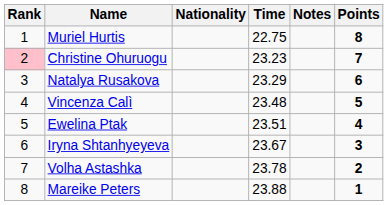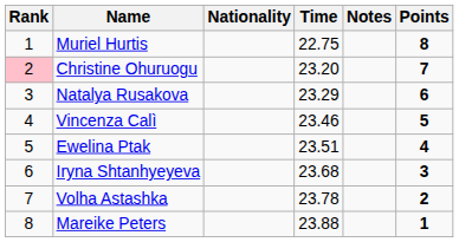 <table class="wikitable sortable" style="text-align:center">
 <tr>
 <th>Rank</th>
 <th>Name</th>
 <th>Nationality</th>
 <th>Time</th>
 <th>Notes</th>
 <th>Points</th>
 </tr>
 <tr>
 <td>1</td>
 <td align=left><a href='#'>Muriel Hurtis</a></td>
 <td align=left></td>
 <td>22.75</td>
 <td></td>
 <td><strong>8</strong></td>
 </tr>
 <tr>
 <td style="background: pink;">2</td>
 <td align=left><a href='#'>Christine Ohuruogu</a></td>
 <td align=left></td>
-<td>23.23</td>
+<td>23.20</td>
 <td></td>
 <td><strong>7</strong></td>
 </tr>
 <tr>
 <td>3</td>
 <td align=left><a href='#'>Natalya Rusakova</a></td>
 <td align=left></td>
 <td>23.29</td>
 <td></td>
 <td><strong>6</strong></td>
 </tr>
 <tr>
 <td>4</td>
 <td align=left><a href='#'>Vincenza Calì</a></td>
 <td align=left></td>
-<td>23.48</td>
+<td>23.46</td>
 <td></td>
 <td><strong>5</strong></td>
 </tr>
 <tr>
 <td>5</td>
 <td align=left><a href='#'>Ewelina Ptak</a></td>
 <td align=left></td>
 <td>23.51</td>
 <td></td>
 <td><strong>4</strong></td>
 </tr>
 <tr>
 <td>6</td>
 <td align=left><a href='#'>Iryna Shtanhyeyeva</a></td>
 <td align=left></td>
-<td>23.67</td>
+<td>23.68</td>
 <td></td>
 <td><strong>3</strong></td>
 </tr>
 <tr>
 <td>7</td>
 <td align=left><a href='#'>Volha Astashka</a></td>
 <td align=left></td>
 <td>23.78</td>
 <td></td>
 <td><strong>2</strong></td>
 </tr>
 <tr>
 <td>8</td>
 <td align=left><a href='#'>Mareike Peters</a></td>
 <td align=left></td>
 <td>23.88</td>
 <td></td>
 <td><strong>1</strong></td>
 </tr>
 </table>
